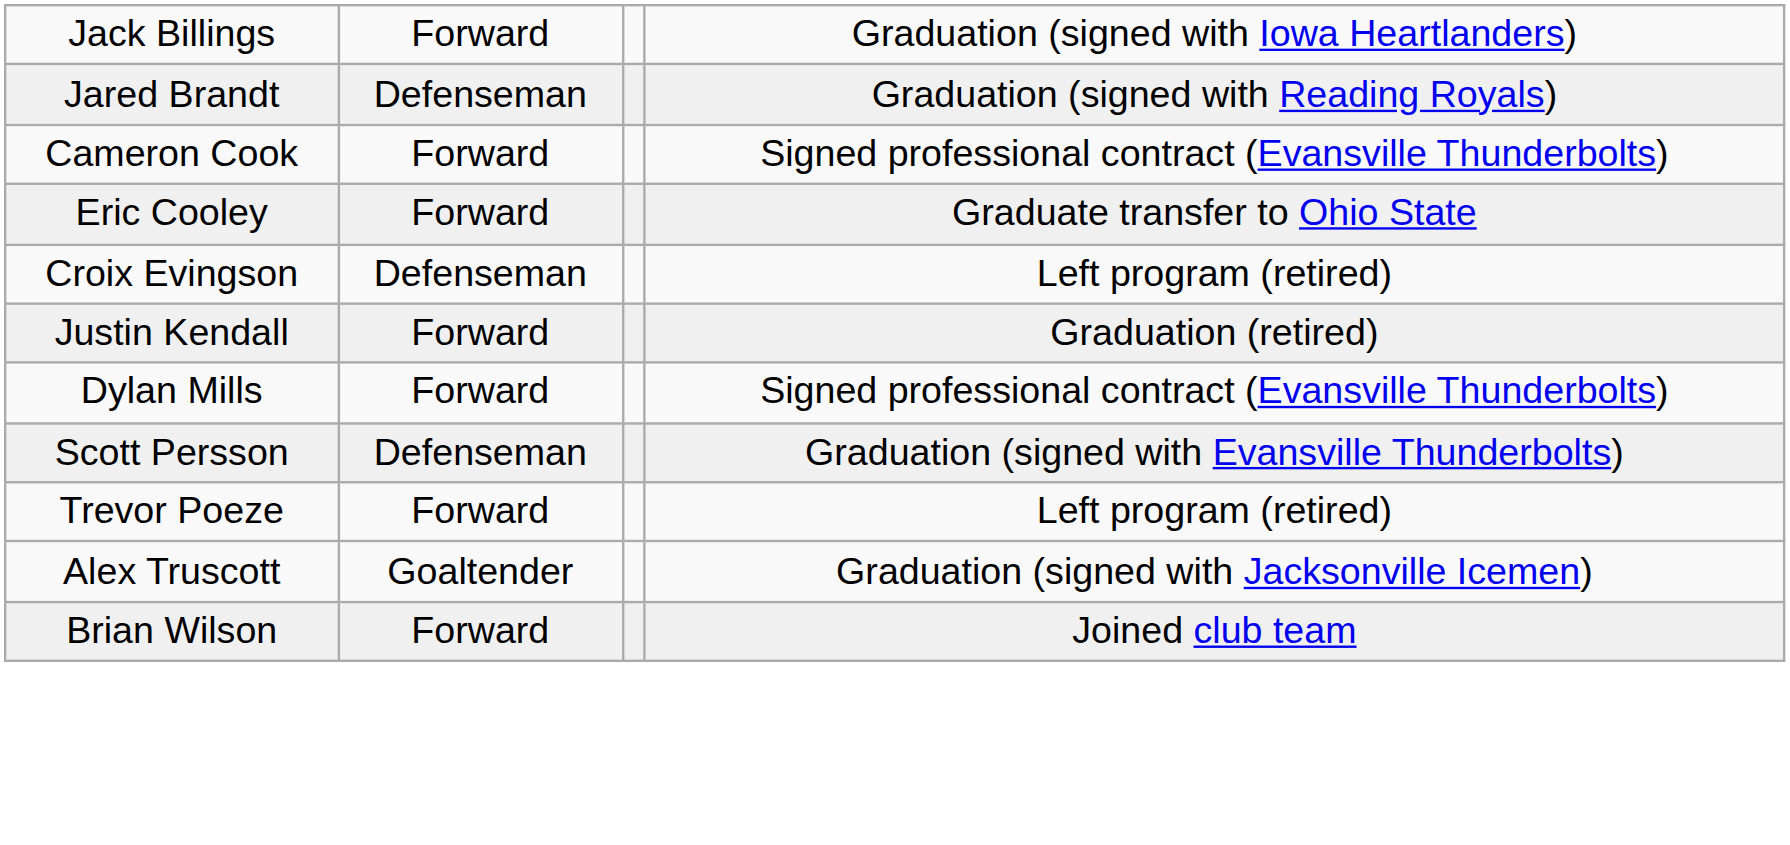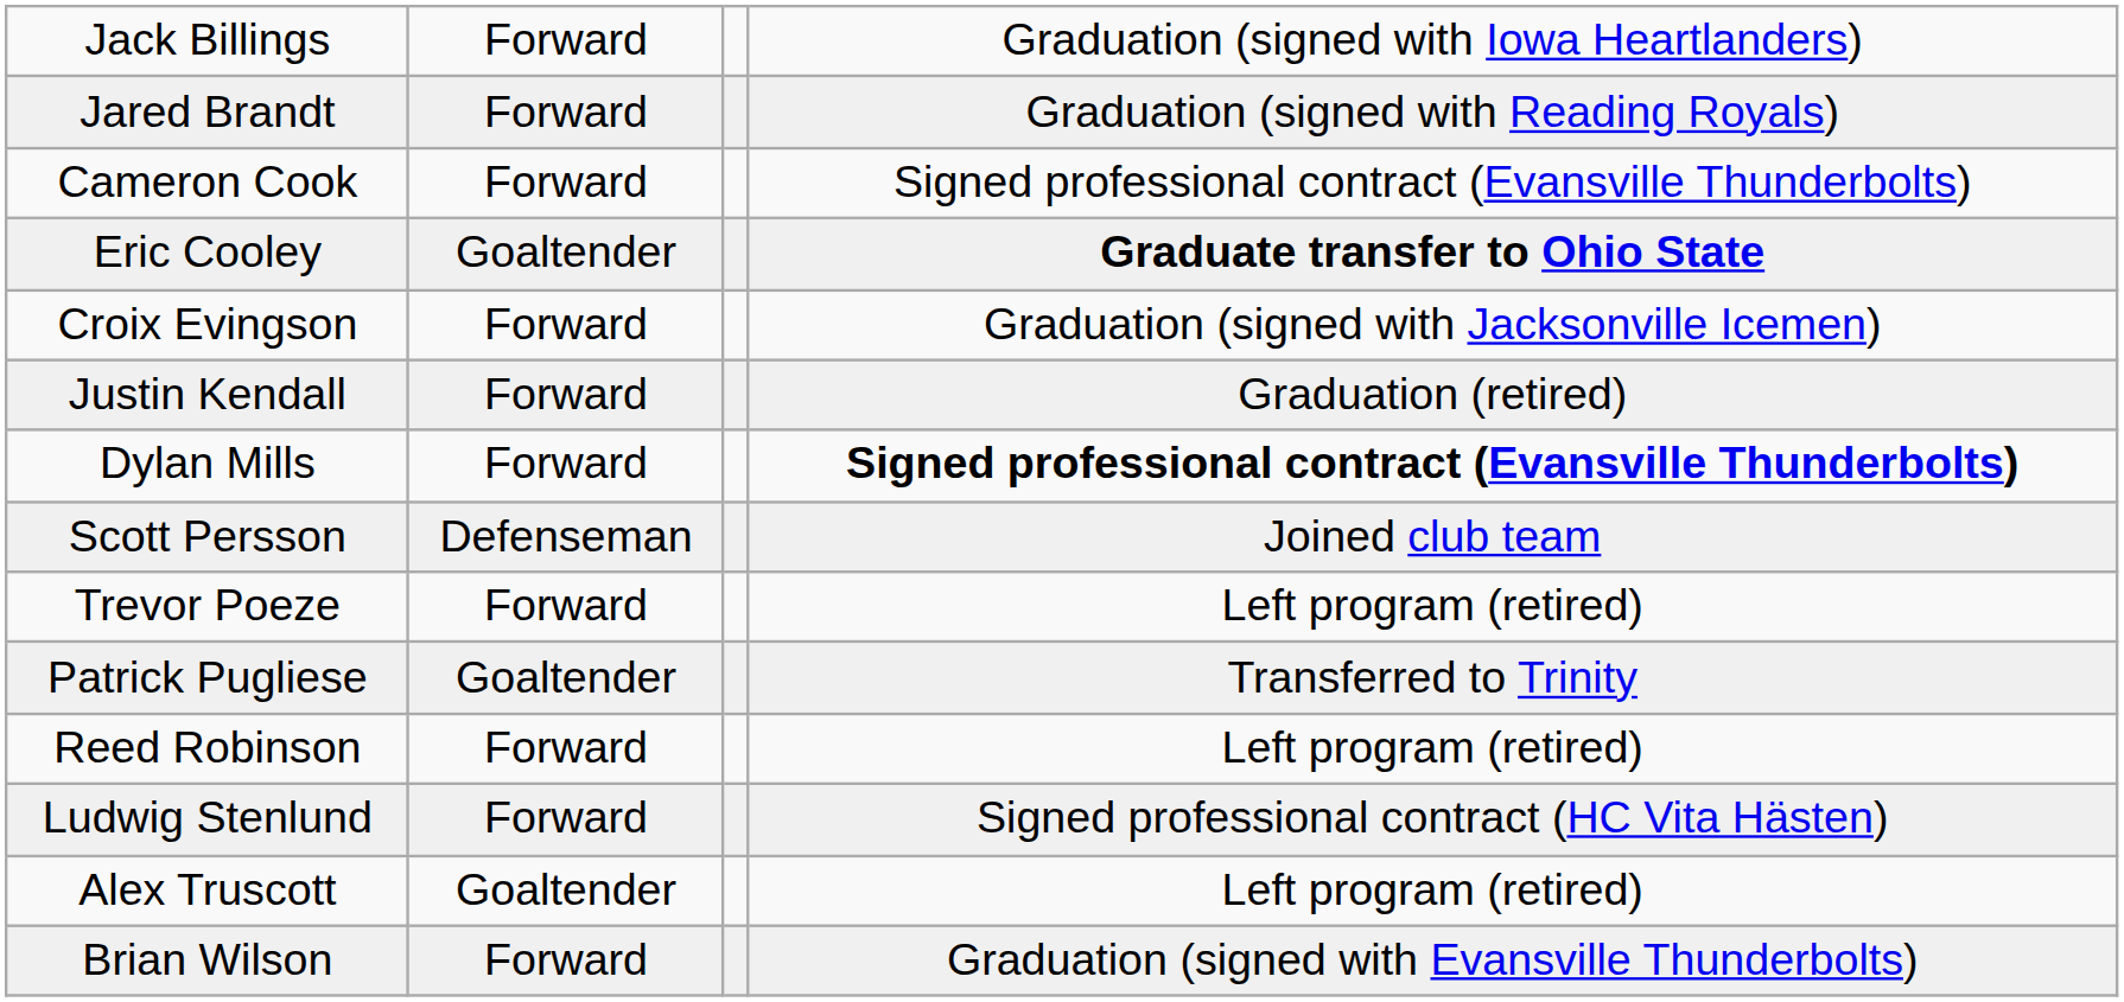 <table class="wikitable" width="60%">
 <tr align="center" bgcolor="">
 <td>Jack Billings</td>
 <td>Forward</td>
 <td></td>
 <td>Graduation (signed with <a href='#'>Iowa Heartlanders</a>)</td>
 </tr>
 <tr align="center" bgcolor="f0f0f0">
 <td>Jared Brandt</td>
-<td>Defenseman</td>
+<td>Forward</td>
 <td></td>
 <td>Graduation (signed with <a href='#'>Reading Royals</a>)</td>
 </tr>
 <tr align="center" bgcolor="">
 <td>Cameron Cook</td>
 <td>Forward</td>
 <td></td>
 <td>Signed professional contract (<a href='#'>Evansville Thunderbolts</a>)</td>
 </tr>
 <tr align="center" bgcolor="f0f0f0">
 <td>Eric Cooley</td>
-<td>Forward</td>
+<td>Goaltender</td>
 <td></td>
-<td>Graduate transfer to <a href='#'>Ohio State</a></td>
+<td><strong>Graduate transfer to <a href='#'>Ohio State</a></strong></td>
 </tr>
 <tr align="center" bgcolor="">
 <td>Croix Evingson</td>
-<td>Defenseman</td>
+<td>Forward</td>
 <td></td>
-<td>Left program (retired)</td>
+<td>Graduation (signed with <a href='#'>Jacksonville Icemen</a>)</td>
 </tr>
 <tr align="center" bgcolor="f0f0f0">
 <td>Justin Kendall</td>
 <td>Forward</td>
 <td></td>
 <td>Graduation (retired)</td>
 </tr>
 <tr align="center" bgcolor="">
 <td>Dylan Mills</td>
 <td>Forward</td>
 <td></td>
-<td>Signed professional contract (<a href='#'>Evansville Thunderbolts</a>)</td>
+<td><strong>Signed professional contract (<a href='#'>Evansville Thunderbolts</a>)</strong></td>
 </tr>
 <tr align="center" bgcolor="f0f0f0">
 <td>Scott Persson</td>
 <td>Defenseman</td>
 <td></td>
-<td>Graduation (signed with <a href='#'>Evansville Thunderbolts</a>)</td>
+<td>Joined <a href='#'>club team</a></td>
 </tr>
 <tr align="center" bgcolor="">
 <td>Trevor Poeze</td>
 <td>Forward</td>
 <td></td>
 <td>Left program (retired)</td>
 </tr>
+<tr align="center" bgcolor="f0f0f0">
+<td>Patrick Pugliese</td>
+<td>Goaltender</td>
+<td></td>
+<td>Transferred to <a href='#'>Trinity</a></td>
+</tr>
+<tr align="center" bgcolor="">
+<td>Reed Robinson</td>
+<td>Forward</td>
+<td></td>
+<td>Left program (retired)</td>
+</tr>
+<tr align="center" bgcolor="f0f0f0">
+<td>Ludwig Stenlund</td>
+<td>Forward</td>
+<td></td>
+<td>Signed professional contract (<a href='#'>HC Vita Hästen</a>)</td>
+</tr>
 <tr align="center" bgcolor="">
 <td>Alex Truscott</td>
 <td>Goaltender</td>
 <td></td>
-<td>Graduation (signed with <a href='#'>Jacksonville Icemen</a>)</td>
+<td>Left program (retired)</td>
 </tr>
 <tr align="center" bgcolor="f0f0f0">
 <td>Brian Wilson</td>
 <td>Forward</td>
 <td></td>
-<td>Joined <a href='#'>club team</a></td>
+<td>Graduation (signed with <a href='#'>Evansville Thunderbolts</a>)</td>
 </tr>
 </table>
